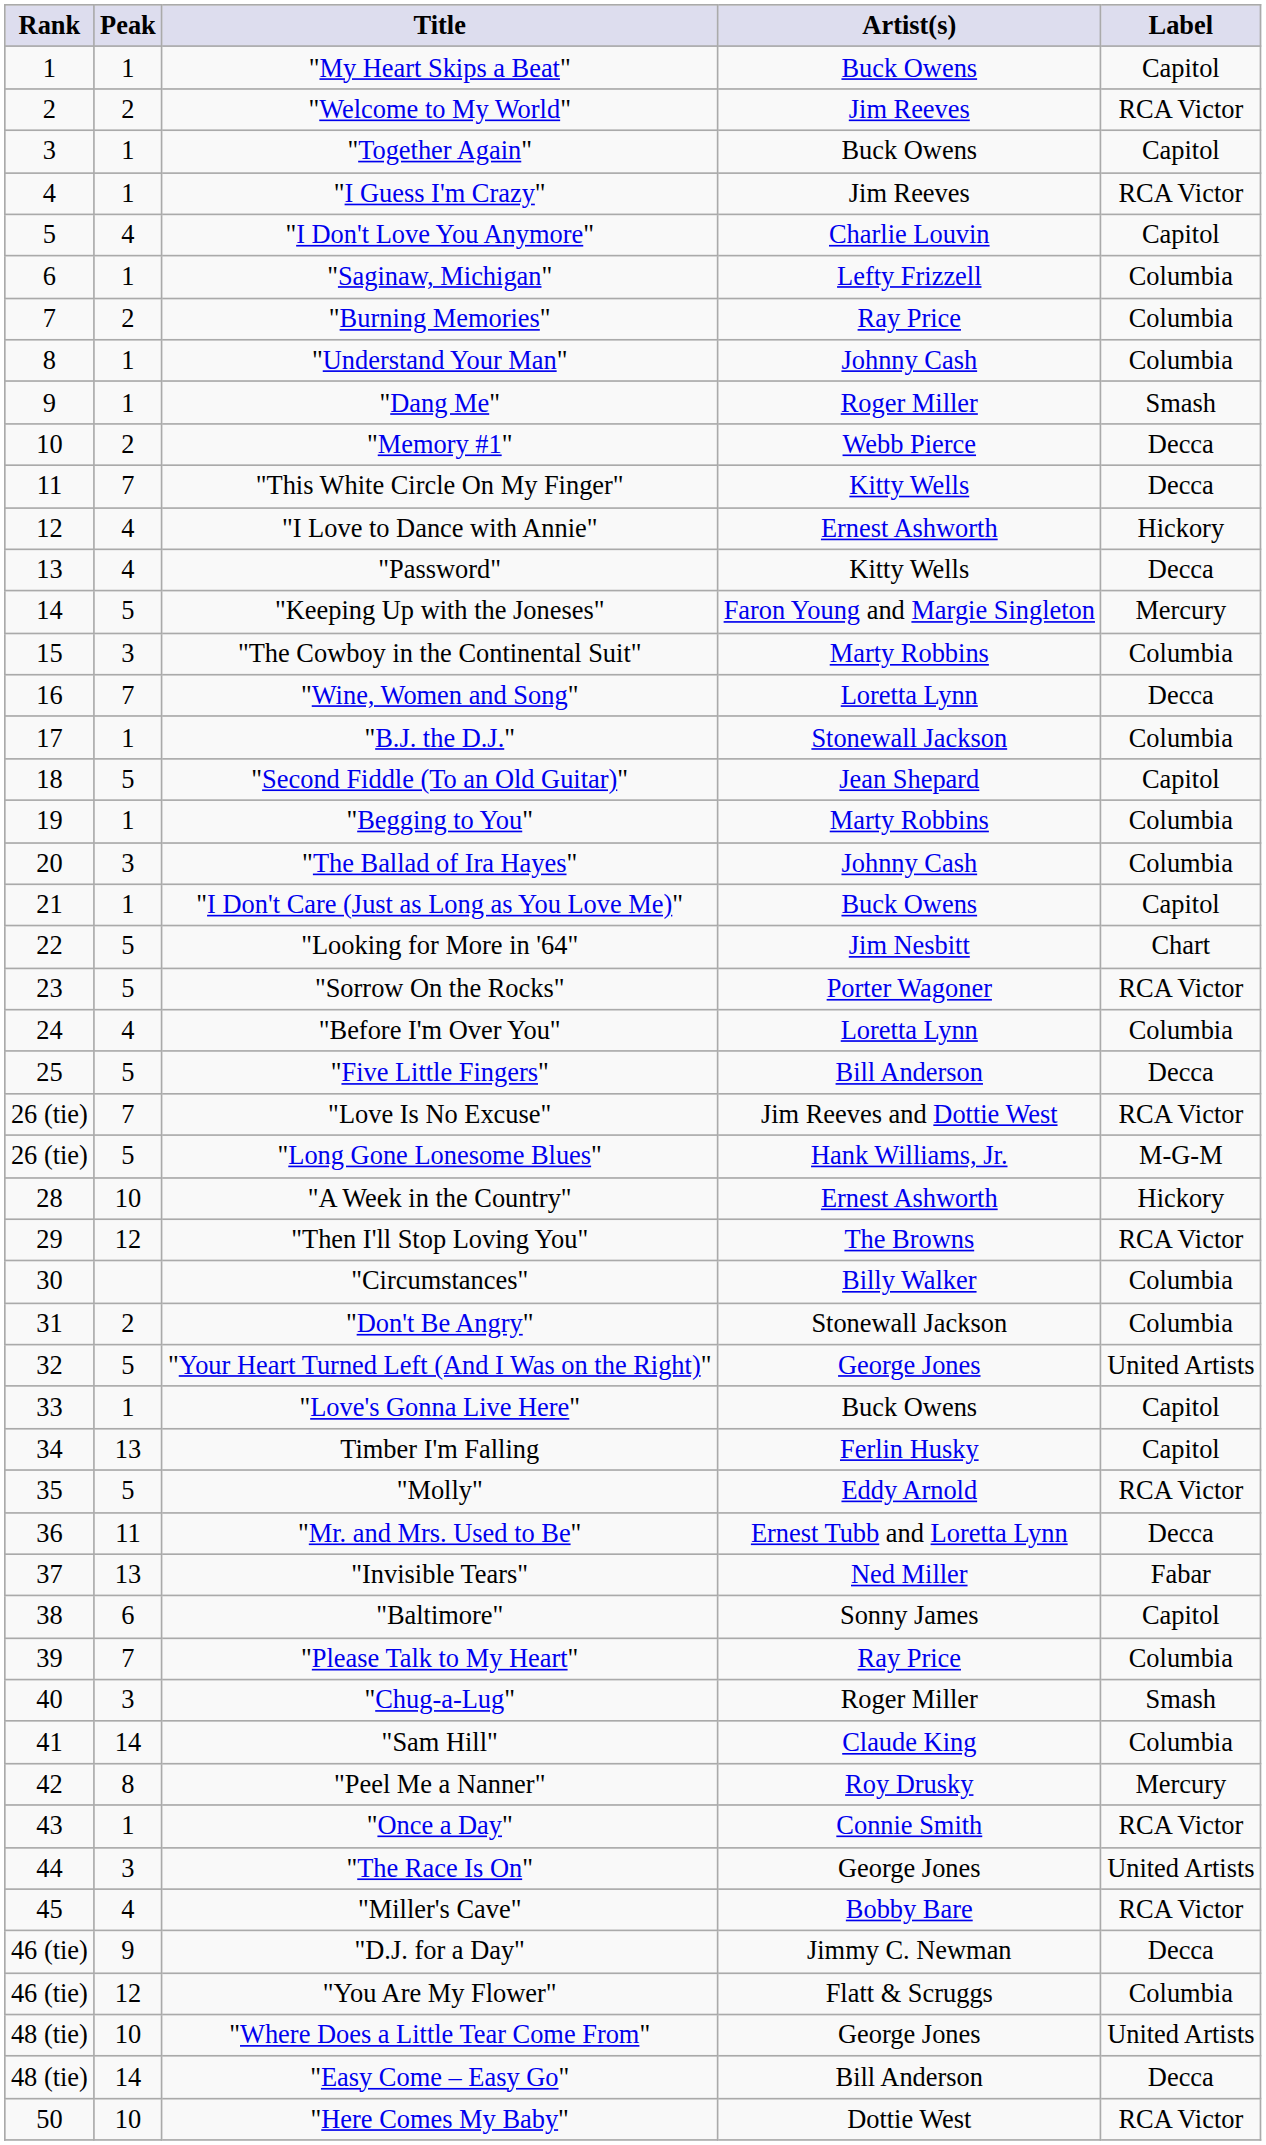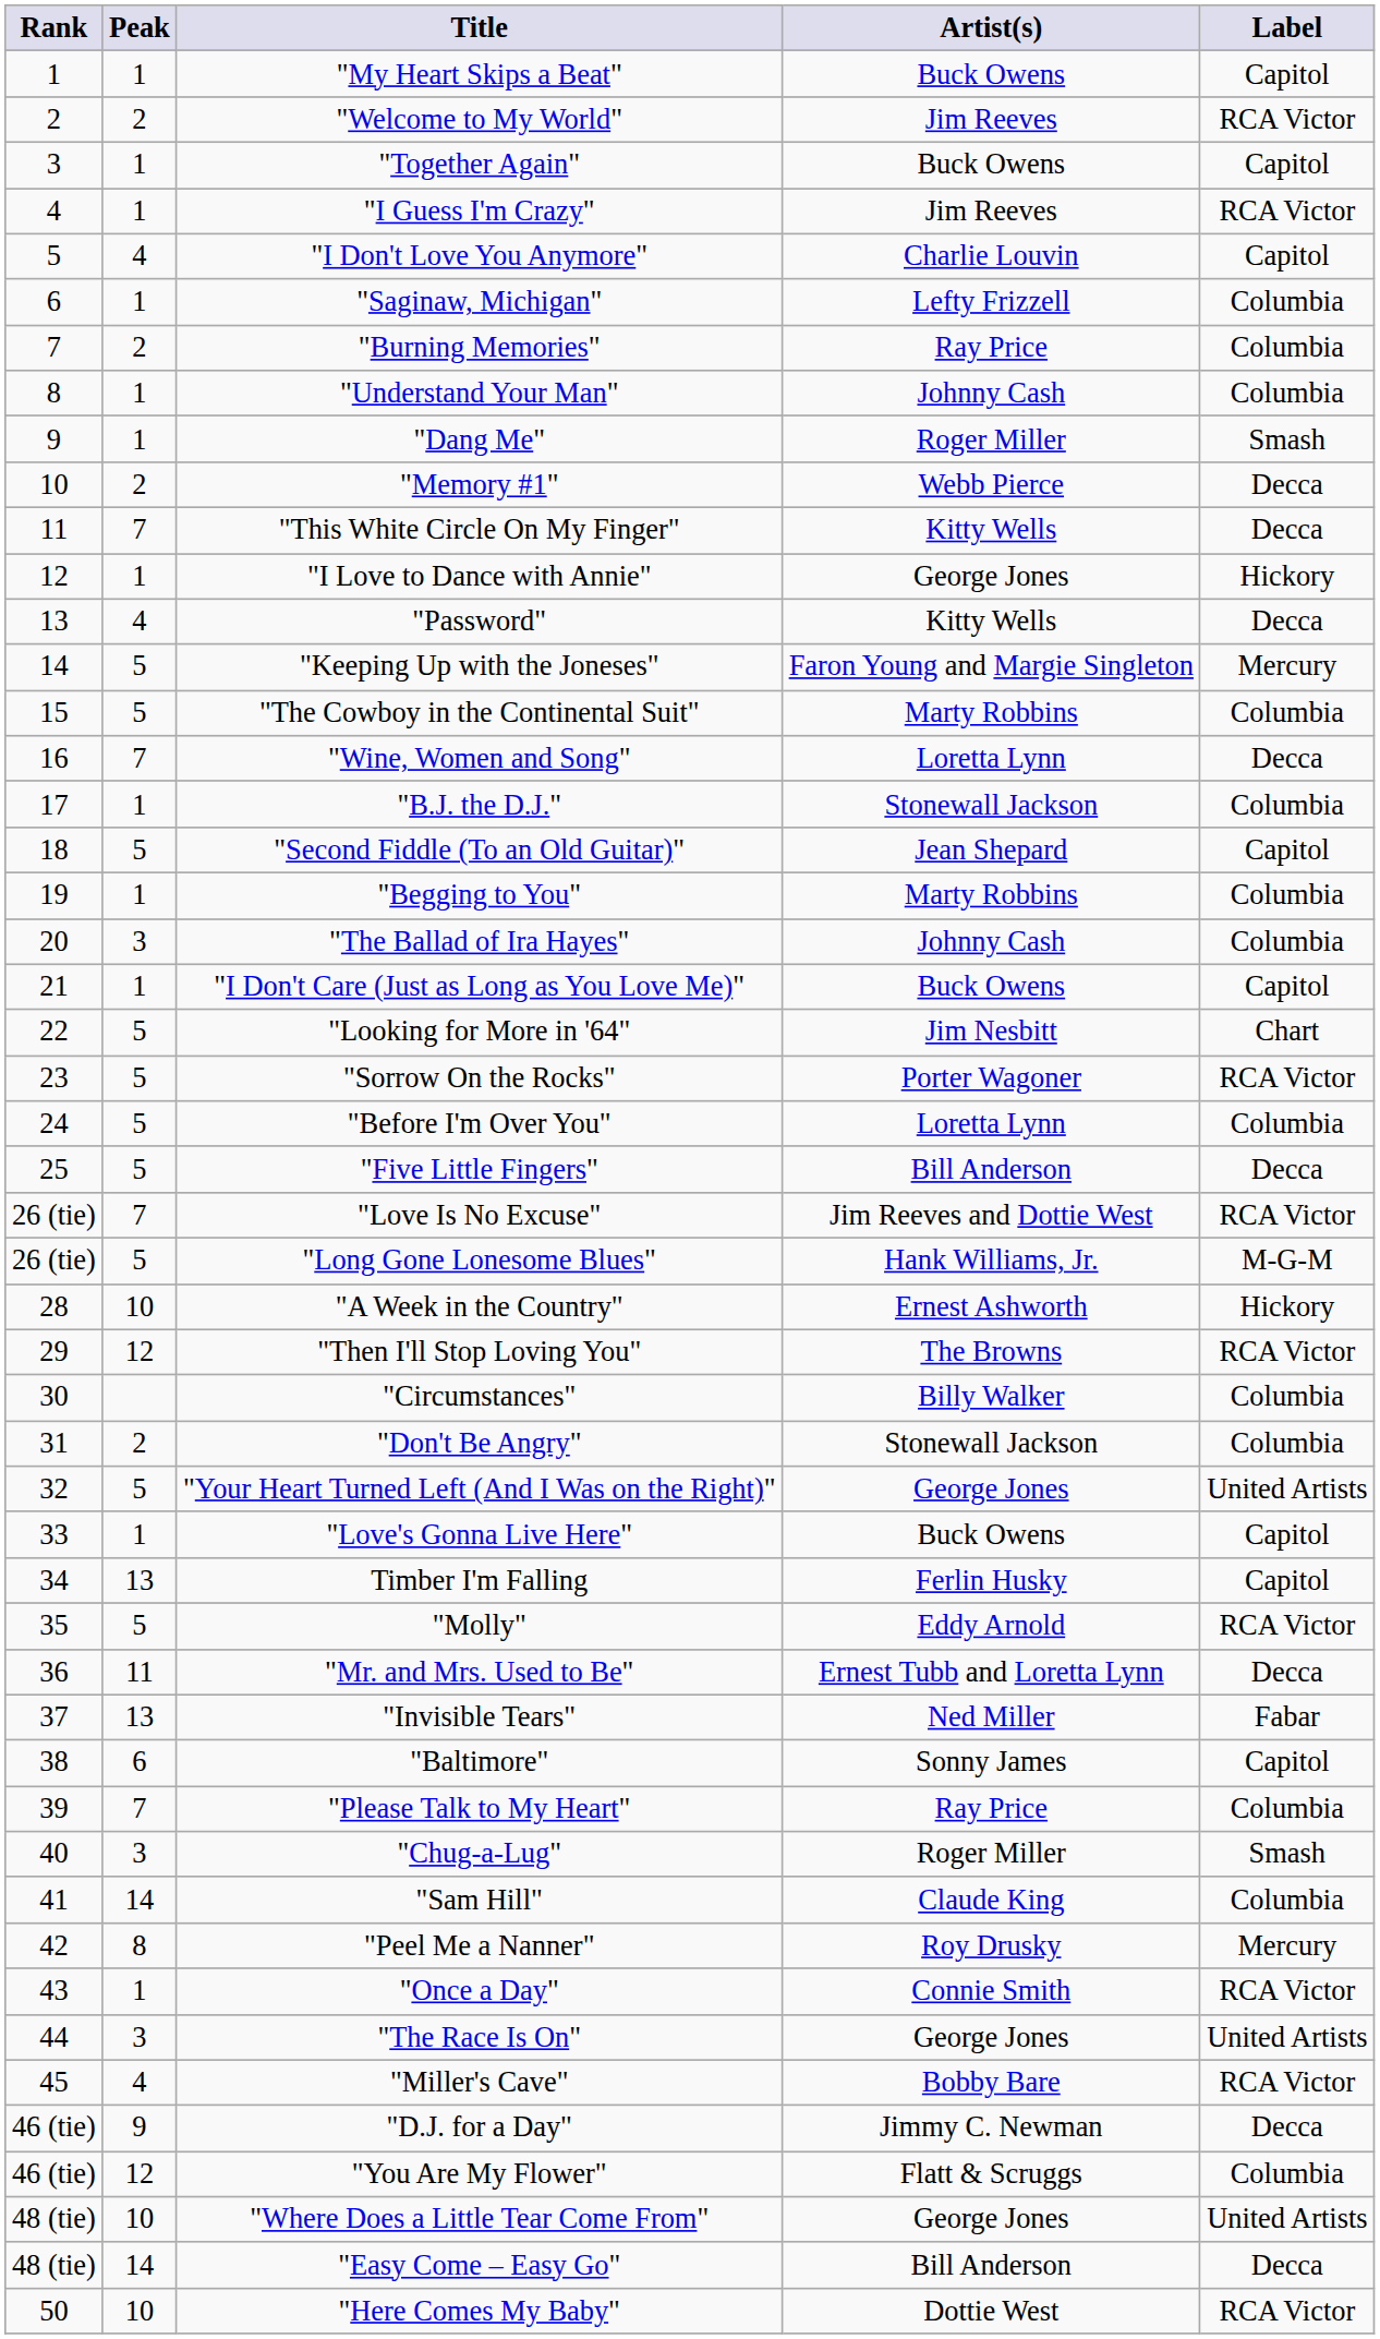 <table class="wikitable sortable" style="text-align: center">
 <tr>
 <th scope="col" style="background:#dde;">Rank</th>
 <th scope="col" style="background:#dde;">Peak</th>
 <th scope="col" style="background:#dde;">Title</th>
 <th scope="col" style="background:#dde;">Artist(s)</th>
 <th scope="col" style="background:#dde;">Label</th>
 </tr>
 <tr>
 <td>1</td>
 <td>1</td>
 <td>"<a href='#'>My Heart Skips a Beat</a>"</td>
 <td><a href='#'>Buck Owens</a></td>
 <td>Capitol</td>
 </tr>
 <tr>
 <td>2</td>
 <td>2</td>
 <td>"<a href='#'>Welcome to My World</a>"</td>
 <td><a href='#'>Jim Reeves</a></td>
 <td>RCA Victor</td>
 </tr>
 <tr>
 <td>3</td>
 <td>1</td>
 <td>"<a href='#'>Together Again</a>"</td>
 <td>Buck Owens</td>
 <td>Capitol</td>
 </tr>
 <tr>
 <td>4</td>
 <td>1</td>
 <td>"<a href='#'>I Guess I'm Crazy</a>"</td>
 <td>Jim Reeves</td>
 <td>RCA Victor</td>
 </tr>
 <tr>
 <td>5</td>
 <td>4</td>
 <td>"<a href='#'>I Don't Love You Anymore</a>"</td>
 <td><a href='#'>Charlie Louvin</a></td>
 <td>Capitol</td>
 </tr>
 <tr>
 <td>6</td>
 <td>1</td>
 <td>"<a href='#'>Saginaw, Michigan</a>"</td>
 <td><a href='#'>Lefty Frizzell</a></td>
 <td>Columbia</td>
 </tr>
 <tr>
 <td>7</td>
 <td>2</td>
 <td>"<a href='#'>Burning Memories</a>"</td>
 <td><a href='#'>Ray Price</a></td>
 <td>Columbia</td>
 </tr>
 <tr>
 <td>8</td>
 <td>1</td>
 <td>"<a href='#'>Understand Your Man</a>"</td>
 <td><a href='#'>Johnny Cash</a></td>
 <td>Columbia</td>
 </tr>
 <tr>
 <td>9</td>
 <td>1</td>
 <td>"<a href='#'>Dang Me</a>"</td>
 <td><a href='#'>Roger Miller</a></td>
 <td>Smash</td>
 </tr>
 <tr>
 <td>10</td>
 <td>2</td>
 <td>"<a href='#'>Memory #1</a>"</td>
 <td><a href='#'>Webb Pierce</a></td>
 <td>Decca</td>
 </tr>
 <tr>
 <td>11</td>
 <td>7</td>
 <td>"This White Circle On My Finger"</td>
 <td><a href='#'>Kitty Wells</a></td>
 <td>Decca</td>
 </tr>
 <tr>
 <td>12</td>
-<td>4</td>
+<td>1</td>
 <td>"I Love to Dance with Annie"</td>
-<td><a href='#'>Ernest Ashworth</a></td>
+<td>George Jones</td>
 <td>Hickory</td>
 </tr>
 <tr>
 <td>13</td>
 <td>4</td>
 <td>"Password"</td>
 <td>Kitty Wells</td>
 <td>Decca</td>
 </tr>
 <tr>
 <td>14</td>
 <td>5</td>
 <td>"Keeping Up with the Joneses"</td>
 <td><a href='#'>Faron Young</a> and <a href='#'>Margie Singleton</a></td>
 <td>Mercury</td>
 </tr>
 <tr>
 <td>15</td>
-<td>3</td>
+<td>5</td>
 <td>"The Cowboy in the Continental Suit"</td>
 <td><a href='#'>Marty Robbins</a></td>
 <td>Columbia</td>
 </tr>
 <tr>
 <td>16</td>
 <td>7</td>
 <td>"<a href='#'>Wine, Women and Song</a>"</td>
 <td><a href='#'>Loretta Lynn</a></td>
 <td>Decca</td>
 </tr>
 <tr>
 <td>17</td>
 <td>1</td>
 <td>"<a href='#'>B.J. the D.J.</a>"</td>
 <td><a href='#'>Stonewall Jackson</a></td>
 <td>Columbia</td>
 </tr>
 <tr>
 <td>18</td>
 <td>5</td>
 <td>"<a href='#'>Second Fiddle (To an Old Guitar)</a>"</td>
 <td><a href='#'>Jean Shepard</a></td>
 <td>Capitol</td>
 </tr>
 <tr>
 <td>19</td>
 <td>1</td>
 <td>"<a href='#'>Begging to You</a>"</td>
 <td><a href='#'>Marty Robbins</a></td>
 <td>Columbia</td>
 </tr>
 <tr>
 <td>20</td>
 <td>3</td>
 <td>"<a href='#'>The Ballad of Ira Hayes</a>"</td>
 <td><a href='#'>Johnny Cash</a></td>
 <td>Columbia</td>
 </tr>
 <tr>
 <td>21</td>
 <td>1</td>
 <td>"<a href='#'>I Don't Care (Just as Long as You Love Me)</a>"</td>
 <td><a href='#'>Buck Owens</a></td>
 <td>Capitol</td>
 </tr>
 <tr>
 <td>22</td>
 <td>5</td>
 <td>"Looking for More in '64"</td>
 <td><a href='#'>Jim Nesbitt</a></td>
 <td>Chart</td>
 </tr>
 <tr>
 <td>23</td>
 <td>5</td>
 <td>"Sorrow On the Rocks"</td>
 <td><a href='#'>Porter Wagoner</a></td>
 <td>RCA Victor</td>
 </tr>
 <tr>
 <td>24</td>
-<td>4</td>
+<td>5</td>
 <td>"Before I'm Over You"</td>
 <td><a href='#'>Loretta Lynn</a></td>
 <td>Columbia</td>
 </tr>
 <tr>
 <td>25</td>
 <td>5</td>
 <td>"<a href='#'>Five Little Fingers</a>"</td>
 <td><a href='#'>Bill Anderson</a></td>
 <td>Decca</td>
 </tr>
 <tr>
 <td>26 (tie)</td>
 <td>7</td>
 <td>"Love Is No Excuse"</td>
 <td>Jim Reeves and <a href='#'>Dottie West</a></td>
 <td>RCA Victor</td>
 </tr>
 <tr>
 <td>26 (tie)</td>
 <td>5</td>
 <td>"<a href='#'>Long Gone Lonesome Blues</a>"</td>
 <td><a href='#'>Hank Williams, Jr.</a></td>
 <td>M-G-M</td>
 </tr>
 <tr>
 <td>28</td>
 <td>10</td>
 <td>"A Week in the Country"</td>
 <td><a href='#'>Ernest Ashworth</a></td>
 <td>Hickory</td>
 </tr>
 <tr>
 <td>29</td>
 <td>12</td>
 <td>"Then I'll Stop Loving You"</td>
 <td><a href='#'>The Browns</a></td>
 <td>RCA Victor</td>
 </tr>
 <tr>
 <td>30</td>
 <td></td>
 <td>"Circumstances"</td>
 <td><a href='#'>Billy Walker</a></td>
 <td>Columbia</td>
 </tr>
 <tr>
 <td>31</td>
 <td>2</td>
 <td>"<a href='#'>Don't Be Angry</a>"</td>
 <td>Stonewall Jackson</td>
 <td>Columbia</td>
 </tr>
 <tr>
 <td>32</td>
 <td>5</td>
 <td>"<a href='#'>Your Heart Turned Left (And I Was on the Right)</a>"</td>
 <td><a href='#'>George Jones</a></td>
 <td>United Artists</td>
 </tr>
 <tr>
 <td>33</td>
 <td>1</td>
 <td>"<a href='#'>Love's Gonna Live Here</a>"</td>
 <td>Buck Owens</td>
 <td>Capitol</td>
 </tr>
 <tr>
 <td>34</td>
 <td>13</td>
 <td>Timber I'm Falling</td>
 <td><a href='#'>Ferlin Husky</a></td>
 <td>Capitol</td>
 </tr>
 <tr>
 <td>35</td>
 <td>5</td>
 <td>"Molly"</td>
 <td><a href='#'>Eddy Arnold</a></td>
 <td>RCA Victor</td>
 </tr>
 <tr>
 <td>36</td>
 <td>11</td>
 <td>"<a href='#'>Mr. and Mrs. Used to Be</a>"</td>
 <td><a href='#'>Ernest Tubb</a> and <a href='#'>Loretta Lynn</a></td>
 <td>Decca</td>
 </tr>
 <tr>
 <td>37</td>
 <td>13</td>
 <td>"Invisible Tears"</td>
 <td><a href='#'>Ned Miller</a></td>
 <td>Fabar</td>
 </tr>
 <tr>
 <td>38</td>
 <td>6</td>
 <td>"Baltimore"</td>
 <td>Sonny James</td>
 <td>Capitol</td>
 </tr>
 <tr>
 <td>39</td>
 <td>7</td>
 <td>"<a href='#'>Please Talk to My Heart</a>"</td>
 <td><a href='#'>Ray Price</a></td>
 <td>Columbia</td>
 </tr>
 <tr>
 <td>40</td>
 <td>3</td>
 <td>"<a href='#'>Chug-a-Lug</a>"</td>
 <td>Roger Miller</td>
 <td>Smash</td>
 </tr>
 <tr>
 <td>41</td>
 <td>14</td>
 <td>"Sam Hill"</td>
 <td><a href='#'>Claude King</a></td>
 <td>Columbia</td>
 </tr>
 <tr>
 <td>42</td>
 <td>8</td>
 <td>"Peel Me a Nanner"</td>
 <td><a href='#'>Roy Drusky</a></td>
 <td>Mercury</td>
 </tr>
 <tr>
 <td>43</td>
 <td>1</td>
 <td>"<a href='#'>Once a Day</a>"</td>
 <td><a href='#'>Connie Smith</a></td>
 <td>RCA Victor</td>
 </tr>
 <tr>
 <td>44</td>
 <td>3</td>
 <td>"<a href='#'>The Race Is On</a>"</td>
 <td>George Jones</td>
 <td>United Artists</td>
 </tr>
 <tr>
 <td>45</td>
 <td>4</td>
 <td>"Miller's Cave"</td>
 <td><a href='#'>Bobby Bare</a></td>
 <td>RCA Victor</td>
 </tr>
 <tr>
 <td>46 (tie)</td>
 <td>9</td>
 <td>"D.J. for a Day"</td>
 <td>Jimmy C. Newman</td>
 <td>Decca</td>
 </tr>
 <tr>
 <td>46 (tie)</td>
 <td>12</td>
 <td>"You Are My Flower"</td>
 <td>Flatt & Scruggs</td>
 <td>Columbia</td>
 </tr>
 <tr>
 <td>48 (tie)</td>
 <td>10</td>
 <td>"<a href='#'>Where Does a Little Tear Come From</a>"</td>
 <td>George Jones</td>
 <td>United Artists</td>
 </tr>
 <tr>
 <td>48 (tie)</td>
 <td>14</td>
 <td>"<a href='#'>Easy Come – Easy Go</a>"</td>
 <td>Bill Anderson</td>
 <td>Decca</td>
 </tr>
 <tr>
 <td>50</td>
 <td>10</td>
 <td>"<a href='#'>Here Comes My Baby</a>"</td>
 <td>Dottie West</td>
 <td>RCA Victor</td>
 </tr>
 </table>
